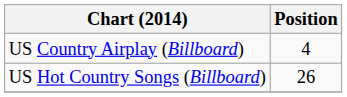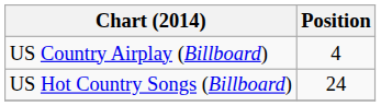 <table class="wikitable sortable">
 <tr>
 <th scope="col">Chart (2014)</th>
 <th scope="col">Position</th>
 </tr>
 <tr>
 <td>US <a href='#'>Country Airplay</a> (<em><a href='#'>Billboard</a></em>)</td>
 <td align="center">4</td>
 </tr>
 <tr>
 <td>US <a href='#'>Hot Country Songs</a> (<em><a href='#'>Billboard</a></em>)</td>
-<td align="center">26</td>
+<td align="center">24</td>
 </tr>
 <tr>
 </tr>
 </table>
